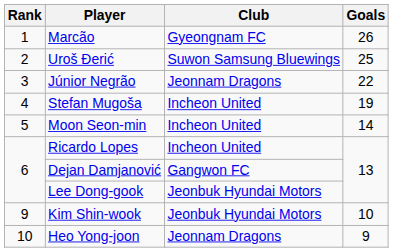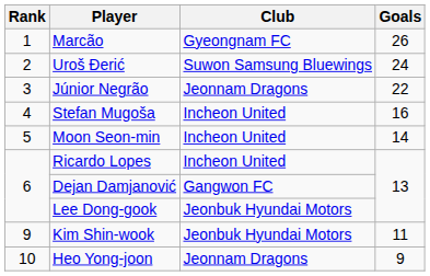 <table class=wikitable>
 <tr>
 <th>Rank</th>
 <th>Player</th>
 <th>Club</th>
 <th>Goals</th>
 </tr>
 <tr>
 <td align="center">1</td>
 <td> <a href='#'>Marcão</a></td>
 <td><a href='#'>Gyeongnam FC</a></td>
 <td align=center>26</td>
 </tr>
 <tr>
 <td align="center">2</td>
 <td> <a href='#'>Uroš Đerić</a></td>
 <td><a href='#'>Suwon Samsung Bluewings</a></td>
-<td align=center>25</td>
+<td align=center>24</td>
 </tr>
 <tr>
 <td align="center">3</td>
 <td> <a href='#'>Júnior Negrão</a></td>
 <td><a href='#'>Jeonnam Dragons</a></td>
 <td align=center>22</td>
 </tr>
 <tr>
 <td align="center">4</td>
 <td> <a href='#'>Stefan Mugoša</a></td>
 <td><a href='#'>Incheon United</a></td>
-<td align=center>19</td>
+<td align=center>16</td>
 </tr>
 <tr>
 <td align="center">5</td>
 <td> <a href='#'>Moon Seon-min</a></td>
 <td><a href='#'>Incheon United</a></td>
 <td align=center>14</td>
 </tr>
 <tr>
 <td align="center" rowspan=3>6</td>
 <td> <a href='#'>Ricardo Lopes</a></td>
 <td><a href='#'>Incheon United</a></td>
 <td align=center rowspan=3>13</td>
 </tr>
 <tr>
 <td> <a href='#'>Dejan Damjanović</a></td>
 <td><a href='#'>Gangwon FC</a></td>
 </tr>
 <tr>
 <td> <a href='#'>Lee Dong-gook</a></td>
 <td><a href='#'>Jeonbuk Hyundai Motors</a></td>
 </tr>
 <tr>
 <td align="center">9</td>
 <td> <a href='#'>Kim Shin-wook</a></td>
 <td><a href='#'>Jeonbuk Hyundai Motors</a></td>
-<td align=center>10</td>
+<td align=center>11</td>
 </tr>
 <tr>
 <td align="center">10</td>
 <td> <a href='#'>Heo Yong-joon</a></td>
 <td><a href='#'>Jeonnam Dragons</a></td>
 <td align=center>9</td>
 </tr>
 </table>
